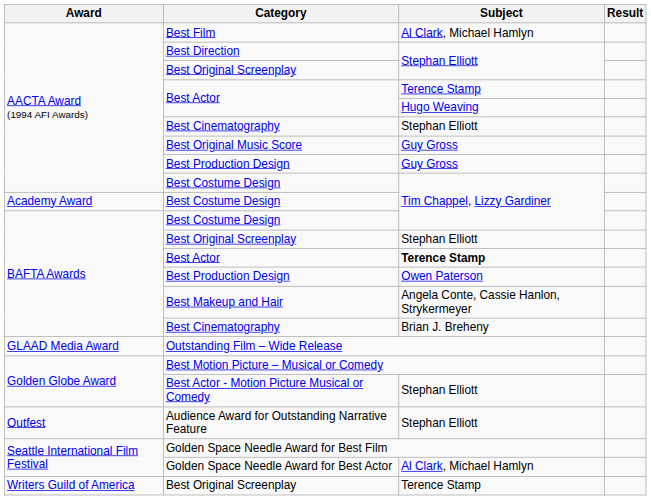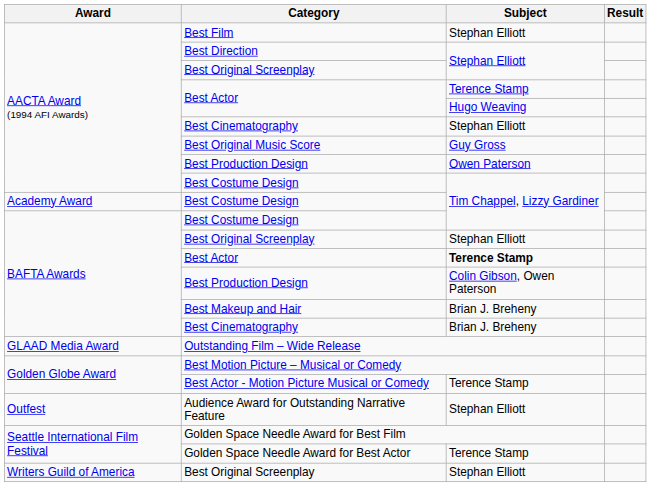 <table class="wikitable">
 <tr>
 <th>Award</th>
 <th>Category</th>
 <th>Subject</th>
 <th>Result</th>
 </tr>
 <tr>
 <td rowspan=9><a href='#'>AACTA Award</a><br><small>(1994 AFI Awards)</small></td>
 <td><a href='#'>Best Film</a></td>
-<td><a href='#'>Al Clark</a>, Michael Hamlyn</td>
+<td>Stephan Elliott</td>
 <td></td>
 </tr>
 <tr>
 <td><a href='#'>Best Direction</a></td>
 <td rowspan=2><a href='#'>Stephan Elliott</a></td>
 <td></td>
 </tr>
 <tr>
 <td><a href='#'>Best Original Screenplay</a></td>
 <td></td>
 </tr>
 <tr>
 <td rowspan=2><a href='#'>Best Actor</a></td>
 <td><a href='#'>Terence Stamp</a></td>
 <td></td>
 </tr>
 <tr>
 <td><a href='#'>Hugo Weaving</a></td>
 <td></td>
 </tr>
 <tr>
 <td><a href='#'>Best Cinematography</a></td>
 <td>Stephan Elliott</td>
 <td></td>
 </tr>
 <tr>
 <td><a href='#'>Best Original Music Score</a></td>
 <td><a href='#'>Guy Gross</a></td>
 <td></td>
 </tr>
 <tr>
 <td><a href='#'>Best Production Design</a></td>
-<td><a href='#'>Guy Gross</a></td>
+<td><a href='#'>Owen Paterson</a></td>
 <td></td>
 </tr>
 <tr>
 <td><a href='#'>Best Costume Design</a></td>
 <td rowspan=3><a href='#'>Tim Chappel</a>, <a href='#'>Lizzy Gardiner</a></td>
 <td></td>
 </tr>
 <tr>
 <td><a href='#'>Academy Award</a></td>
 <td><a href='#'>Best Costume Design</a></td>
 <td></td>
 </tr>
 <tr>
 <td rowspan=6><a href='#'>BAFTA Awards</a></td>
 <td><a href='#'>Best Costume Design</a></td>
 <td></td>
 </tr>
 <tr>
 <td><a href='#'>Best Original Screenplay</a></td>
 <td>Stephan Elliott</td>
 <td></td>
 </tr>
 <tr>
 <td><a href='#'>Best Actor</a></td>
 <td><strong>Terence Stamp</strong></td>
 <td></td>
 </tr>
 <tr>
 <td><a href='#'>Best Production Design</a></td>
-<td><a href='#'>Owen Paterson</a></td>
+<td><a href='#'>Colin Gibson</a>, Owen Paterson</td>
 <td></td>
 </tr>
 <tr>
 <td><a href='#'>Best Makeup and Hair</a></td>
-<td>Angela Conte, Cassie Hanlon, Strykermeyer</td>
+<td>Brian J. Breheny</td>
 <td></td>
 </tr>
 <tr>
 <td><a href='#'>Best Cinematography</a></td>
 <td>Brian J. Breheny</td>
 <td></td>
 </tr>
 <tr>
 <td><a href='#'>GLAAD Media Award</a></td>
 <td colspan=2><a href='#'>Outstanding Film – Wide Release</a></td>
 <td></td>
 </tr>
 <tr>
 <td rowspan=2><a href='#'>Golden Globe Award</a></td>
 <td colspan=2><a href='#'>Best Motion Picture – Musical or Comedy</a></td>
 <td></td>
 </tr>
 <tr>
 <td><a href='#'>Best Actor - Motion Picture Musical or Comedy</a></td>
-<td>Stephan Elliott</td>
+<td>Terence Stamp</td>
 <td></td>
 </tr>
 <tr>
 <td><a href='#'>Outfest</a></td>
 <td>Audience Award for Outstanding Narrative Feature</td>
 <td>Stephan Elliott</td>
 <td></td>
 </tr>
 <tr>
 <td rowspan=2><a href='#'>Seattle International Film Festival</a></td>
 <td colspan=2>Golden Space Needle Award for Best Film</td>
 <td></td>
 </tr>
 <tr>
 <td>Golden Space Needle Award for Best Actor</td>
-<td><a href='#'>Al Clark</a>, Michael Hamlyn</td>
+<td>Terence Stamp</td>
 <td></td>
 </tr>
 <tr>
 <td><a href='#'>Writers Guild of America</a></td>
 <td>Best Original Screenplay</td>
-<td>Terence Stamp</td>
+<td>Stephan Elliott</td>
 <td></td>
 </tr>
 </table>
